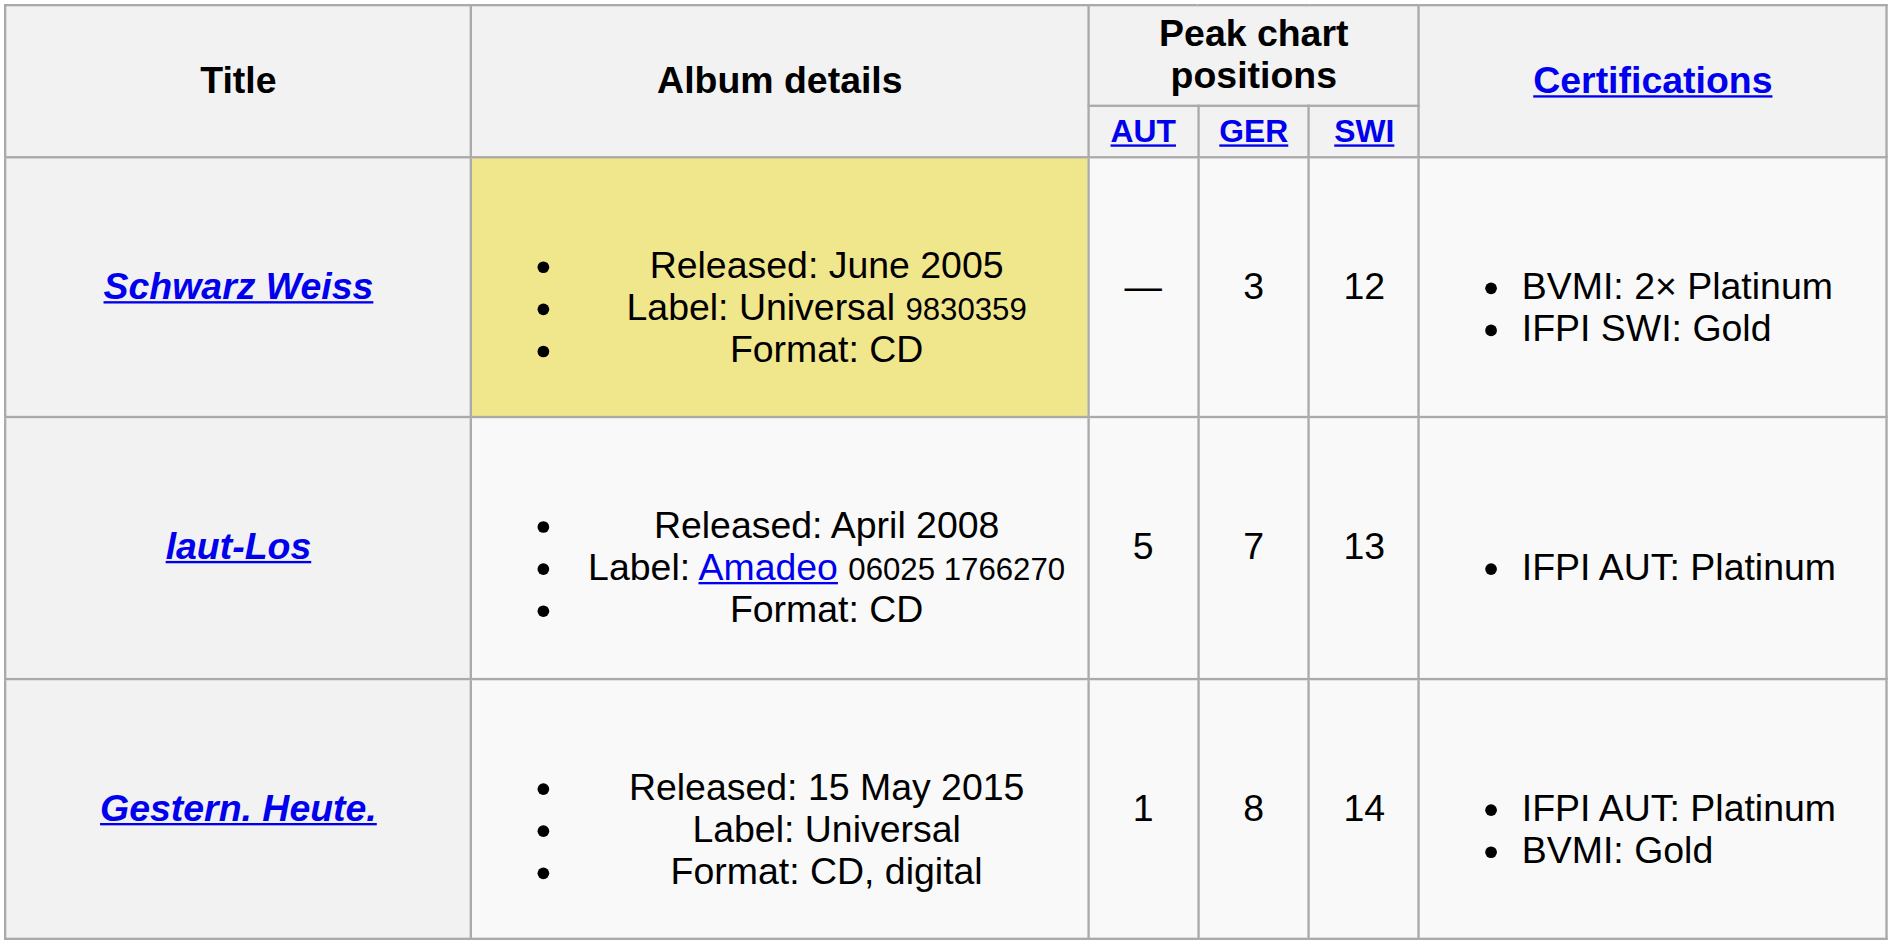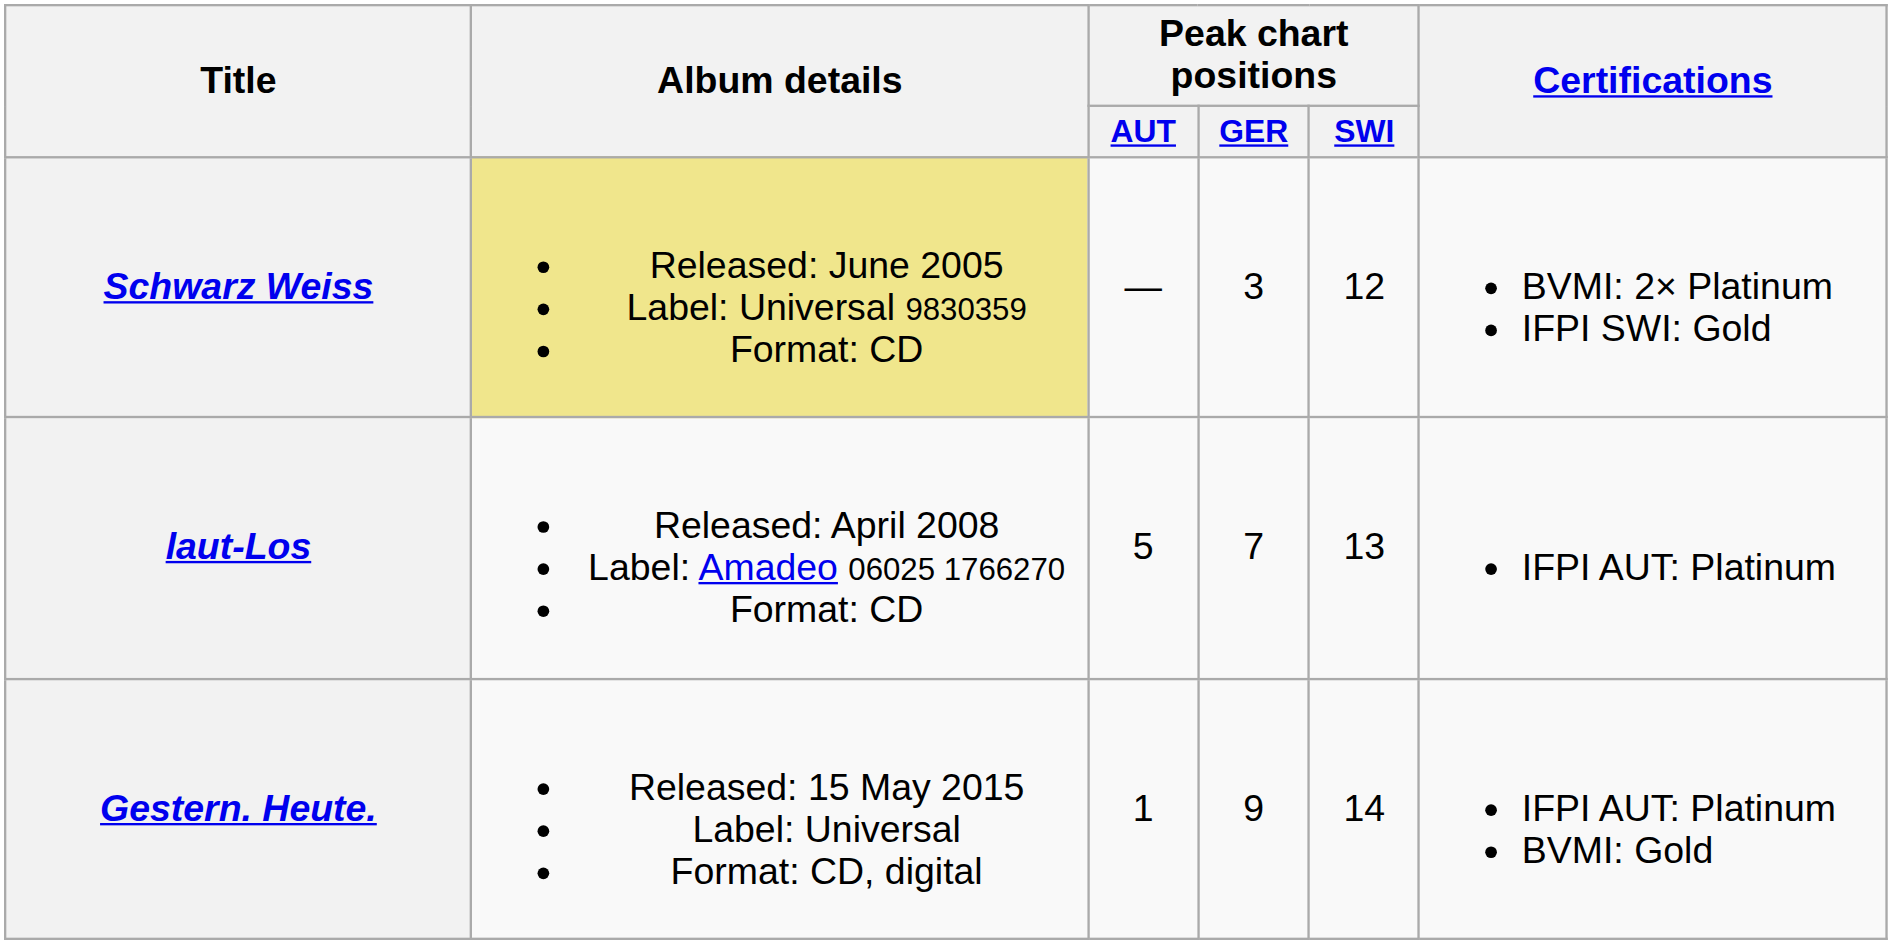 <table class="wikitable plainrowheaders" style="text-align:center;" border="1">
 <tr>
 <th scope="col" rowspan="2" style="width:12em;">Title</th>
 <th scope="col" rowspan="2" style="width:16em;">Album details</th>
 <th scope="col" colspan="3">Peak chart positions</th>
 <th scope="col" rowspan="2" style="width:12em;"><a href='#'>Certifications</a></th>
 </tr>
 <tr>
 <th style="width:3em;font-size:85%"><a href='#'>AUT</a><br></th>
 <th style="width:3em;font-size:85%"><a href='#'>GER</a><br></th>
 <th style="width:3em;font-size:85%"><a href='#'>SWI</a><br></th>
 </tr>
 <tr>
 <th scope="row"><em><a href='#'>Schwarz Weiss</a></em></th>
 <td style="background: khaki;"><br><ul><li>Released: June 2005</li><li>Label: Universal <small>9830359</small></li><li>Format: CD</li></ul></td>
 <td>—</td>
 <td>3</td>
 <td>12</td>
 <td style="text-align:left;"><br><ul><li>BVMI: 2× Platinum</li><li>IFPI SWI: Gold</li></ul></td>
 </tr>
 <tr>
 <th scope="row"><em><a href='#'>laut-Los</a></em></th>
 <td><br><ul><li>Released: April 2008</li><li>Label: <a href='#'>Amadeo</a> <small>06025 1766270</small></li><li>Format: CD</li></ul></td>
 <td>5</td>
 <td>7</td>
 <td>13</td>
 <td style="text-align:left;"><br><ul><li>IFPI AUT: Platinum</li></ul></td>
 </tr>
 <tr>
 <th scope="row"><em><a href='#'>Gestern. Heute.</a></em></th>
 <td><br><ul><li>Released: 15 May 2015</li><li>Label: Universal</li><li>Format: CD, digital</li></ul></td>
 <td>1</td>
-<td>8</td>
+<td>9</td>
 <td>14</td>
 <td style="text-align:left;"><br><ul><li>IFPI AUT: Platinum</li><li>BVMI: Gold</li></ul></td>
 </tr>
 </table>
